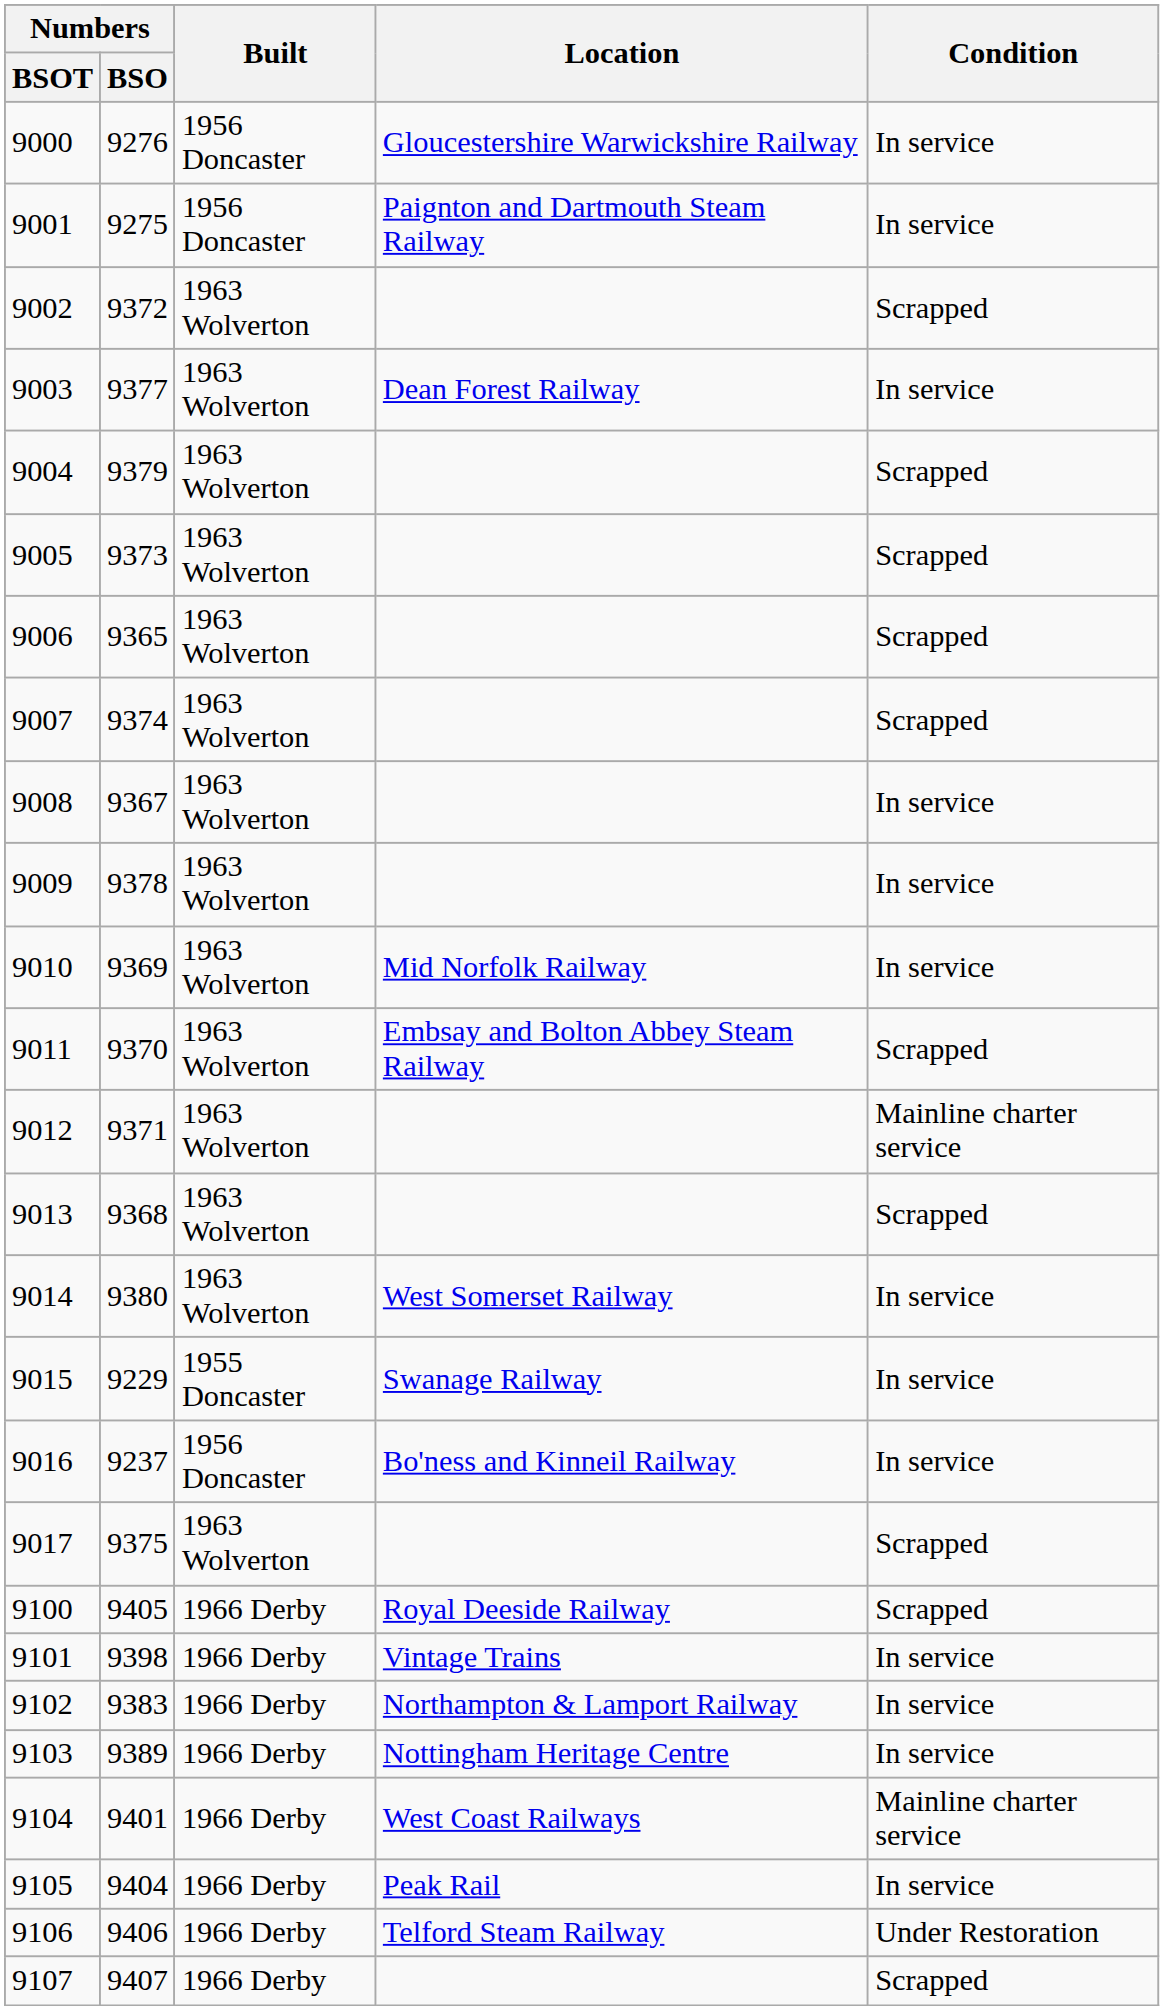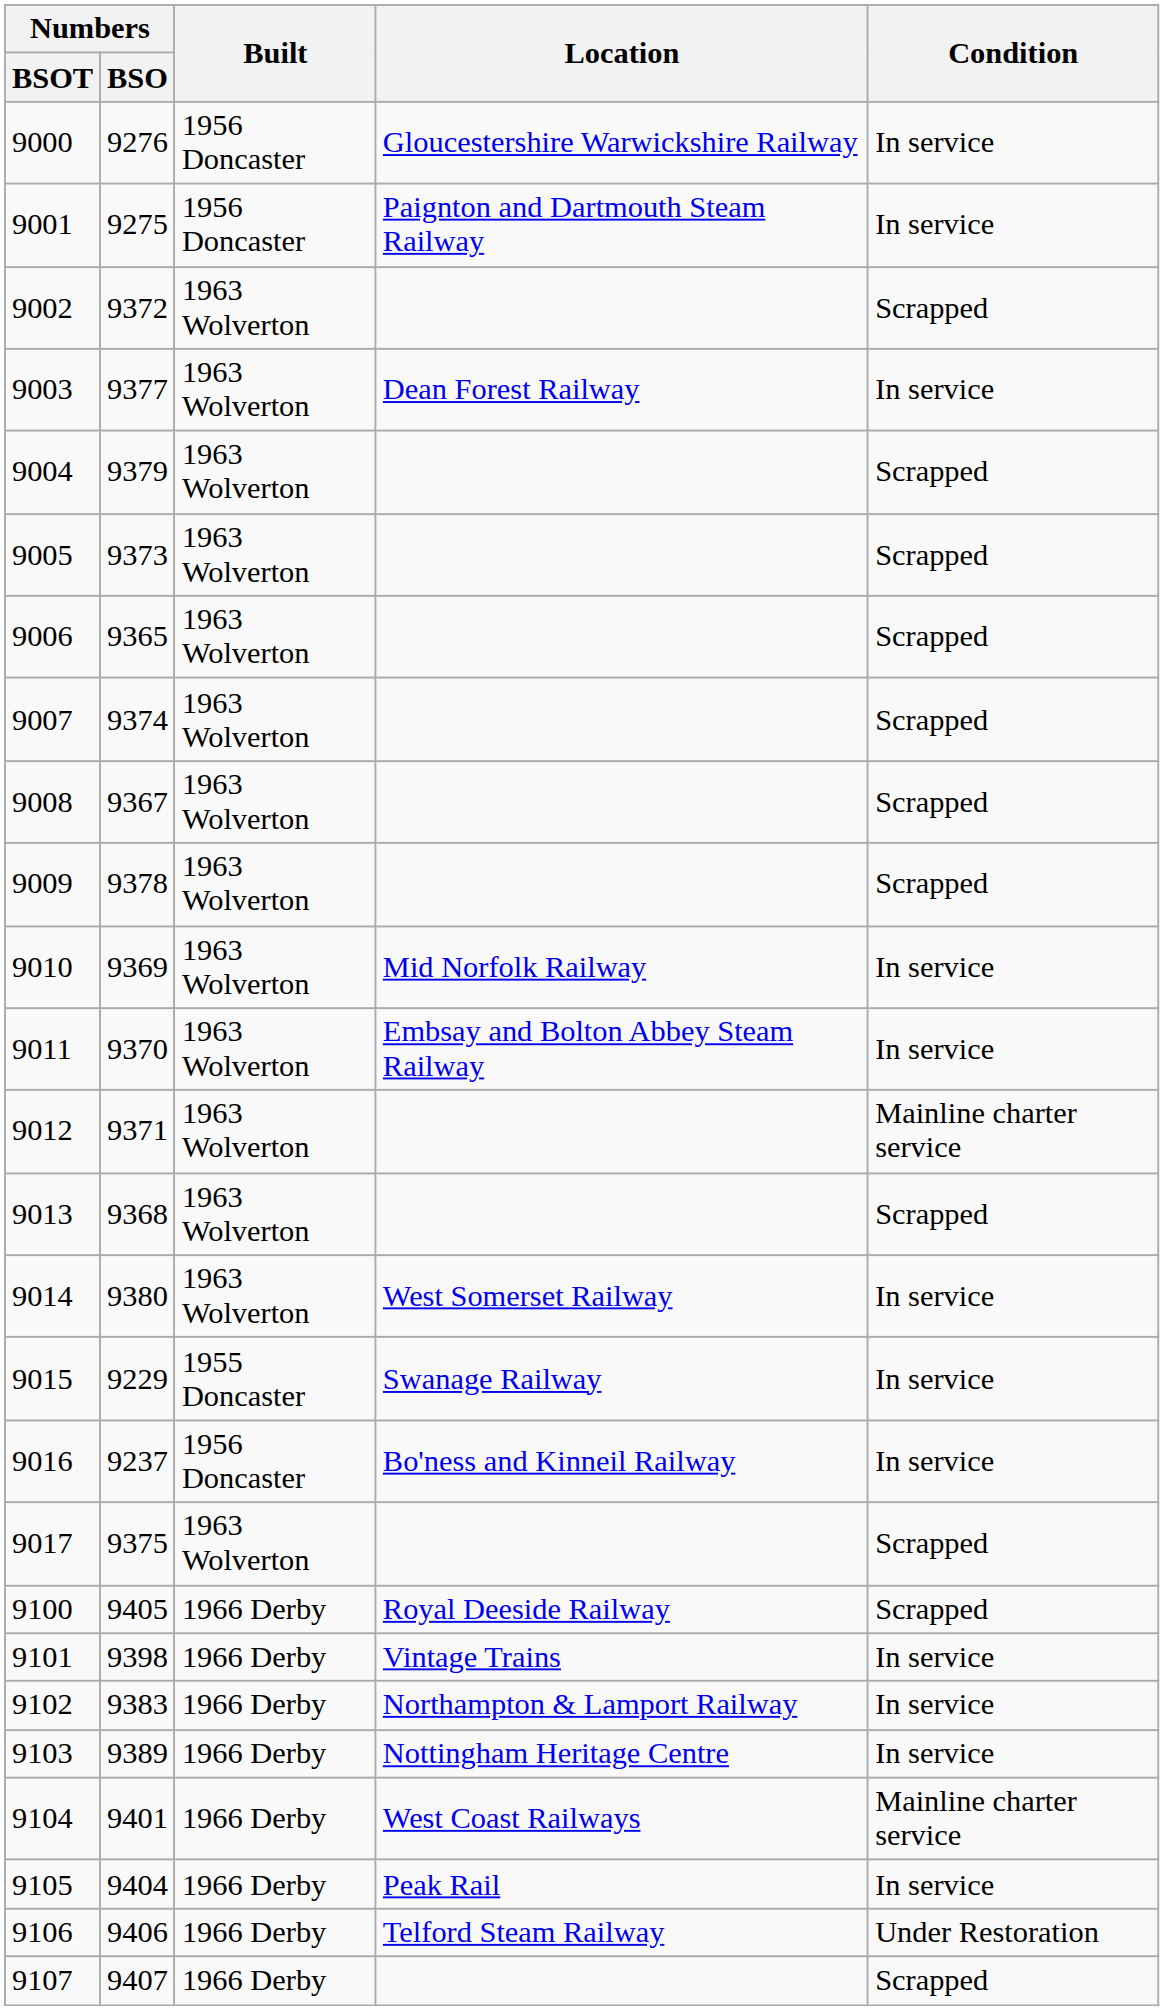 <table class="wikitable">
 <tr>
 <th colspan=2>Numbers</th>
 <th rowspan=2>Built</th>
 <th rowspan=2>Location</th>
 <th rowspan=2>Condition</th>
 </tr>
 <tr>
 <th>BSOT</th>
 <th>BSO</th>
 </tr>
 <tr>
 <td>9000</td>
 <td>9276</td>
 <td>1956 Doncaster</td>
 <td><a href='#'>Gloucestershire Warwickshire Railway</a></td>
 <td>In service</td>
 </tr>
 <tr>
 <td>9001</td>
 <td>9275</td>
 <td>1956 Doncaster</td>
 <td><a href='#'>Paignton and Dartmouth Steam Railway</a></td>
 <td>In service</td>
 </tr>
 <tr>
 <td>9002</td>
 <td>9372</td>
 <td>1963 Wolverton</td>
 <td></td>
 <td>Scrapped</td>
 </tr>
 <tr>
 <td>9003</td>
 <td>9377</td>
 <td>1963 Wolverton</td>
 <td><a href='#'>Dean Forest Railway</a></td>
 <td>In service</td>
 </tr>
 <tr>
 <td>9004</td>
 <td>9379</td>
 <td>1963 Wolverton</td>
 <td></td>
 <td>Scrapped</td>
 </tr>
 <tr>
 <td>9005</td>
 <td>9373</td>
 <td>1963 Wolverton</td>
 <td></td>
 <td>Scrapped</td>
 </tr>
 <tr>
 <td>9006</td>
 <td>9365</td>
 <td>1963 Wolverton</td>
 <td></td>
 <td>Scrapped</td>
 </tr>
 <tr>
 <td>9007</td>
 <td>9374</td>
 <td>1963 Wolverton</td>
 <td></td>
 <td>Scrapped</td>
 </tr>
 <tr>
 <td>9008</td>
 <td>9367</td>
 <td>1963 Wolverton</td>
 <td></td>
-<td>In service</td>
+<td>Scrapped</td>
 </tr>
 <tr>
 <td>9009</td>
 <td>9378</td>
 <td>1963 Wolverton</td>
 <td></td>
-<td>In service</td>
+<td>Scrapped</td>
 </tr>
 <tr>
 <td>9010</td>
 <td>9369</td>
 <td>1963 Wolverton</td>
 <td><a href='#'>Mid Norfolk Railway</a></td>
 <td>In service</td>
 </tr>
 <tr>
 <td>9011</td>
 <td>9370</td>
 <td>1963 Wolverton</td>
 <td><a href='#'>Embsay and Bolton Abbey Steam Railway</a></td>
-<td>Scrapped</td>
+<td>In service</td>
 </tr>
 <tr>
 <td>9012</td>
 <td>9371</td>
 <td>1963 Wolverton</td>
 <td></td>
 <td>Mainline charter service</td>
 </tr>
 <tr>
 <td>9013</td>
 <td>9368</td>
 <td>1963 Wolverton</td>
 <td></td>
 <td>Scrapped</td>
 </tr>
 <tr>
 <td>9014</td>
 <td>9380</td>
 <td>1963 Wolverton</td>
 <td><a href='#'>West Somerset Railway</a></td>
 <td>In service</td>
 </tr>
 <tr>
 <td>9015</td>
 <td>9229</td>
 <td>1955 Doncaster</td>
 <td><a href='#'>Swanage Railway</a></td>
 <td>In service</td>
 </tr>
 <tr>
 <td>9016</td>
 <td>9237</td>
 <td>1956 Doncaster</td>
 <td><a href='#'>Bo'ness and Kinneil Railway</a></td>
 <td>In service</td>
 </tr>
 <tr>
 <td>9017</td>
 <td>9375</td>
 <td>1963 Wolverton</td>
 <td></td>
 <td>Scrapped</td>
 </tr>
 <tr>
 <td>9100</td>
 <td>9405</td>
 <td>1966 Derby</td>
 <td><a href='#'>Royal Deeside Railway</a></td>
 <td>Scrapped</td>
 </tr>
 <tr>
 <td>9101</td>
 <td>9398</td>
 <td>1966 Derby</td>
 <td><a href='#'>Vintage Trains</a></td>
 <td>In service</td>
 </tr>
 <tr>
 <td>9102</td>
 <td>9383</td>
 <td>1966 Derby</td>
 <td><a href='#'>Northampton & Lamport Railway</a></td>
 <td>In service</td>
 </tr>
 <tr>
 <td>9103</td>
 <td>9389</td>
 <td>1966 Derby</td>
 <td><a href='#'>Nottingham Heritage Centre</a></td>
 <td>In service</td>
 </tr>
 <tr>
 <td>9104</td>
 <td>9401</td>
 <td>1966 Derby</td>
 <td><a href='#'>West Coast Railways</a></td>
 <td>Mainline charter service</td>
 </tr>
 <tr>
 <td>9105</td>
 <td>9404</td>
 <td>1966 Derby</td>
 <td><a href='#'>Peak Rail</a></td>
 <td>In service</td>
 </tr>
 <tr>
 <td>9106</td>
 <td>9406</td>
 <td>1966 Derby</td>
 <td><a href='#'>Telford Steam Railway</a></td>
 <td>Under Restoration</td>
 </tr>
 <tr>
 <td>9107</td>
 <td>9407</td>
 <td>1966 Derby</td>
 <td></td>
 <td>Scrapped</td>
 </tr>
 <tr>
 </tr>
 </table>
